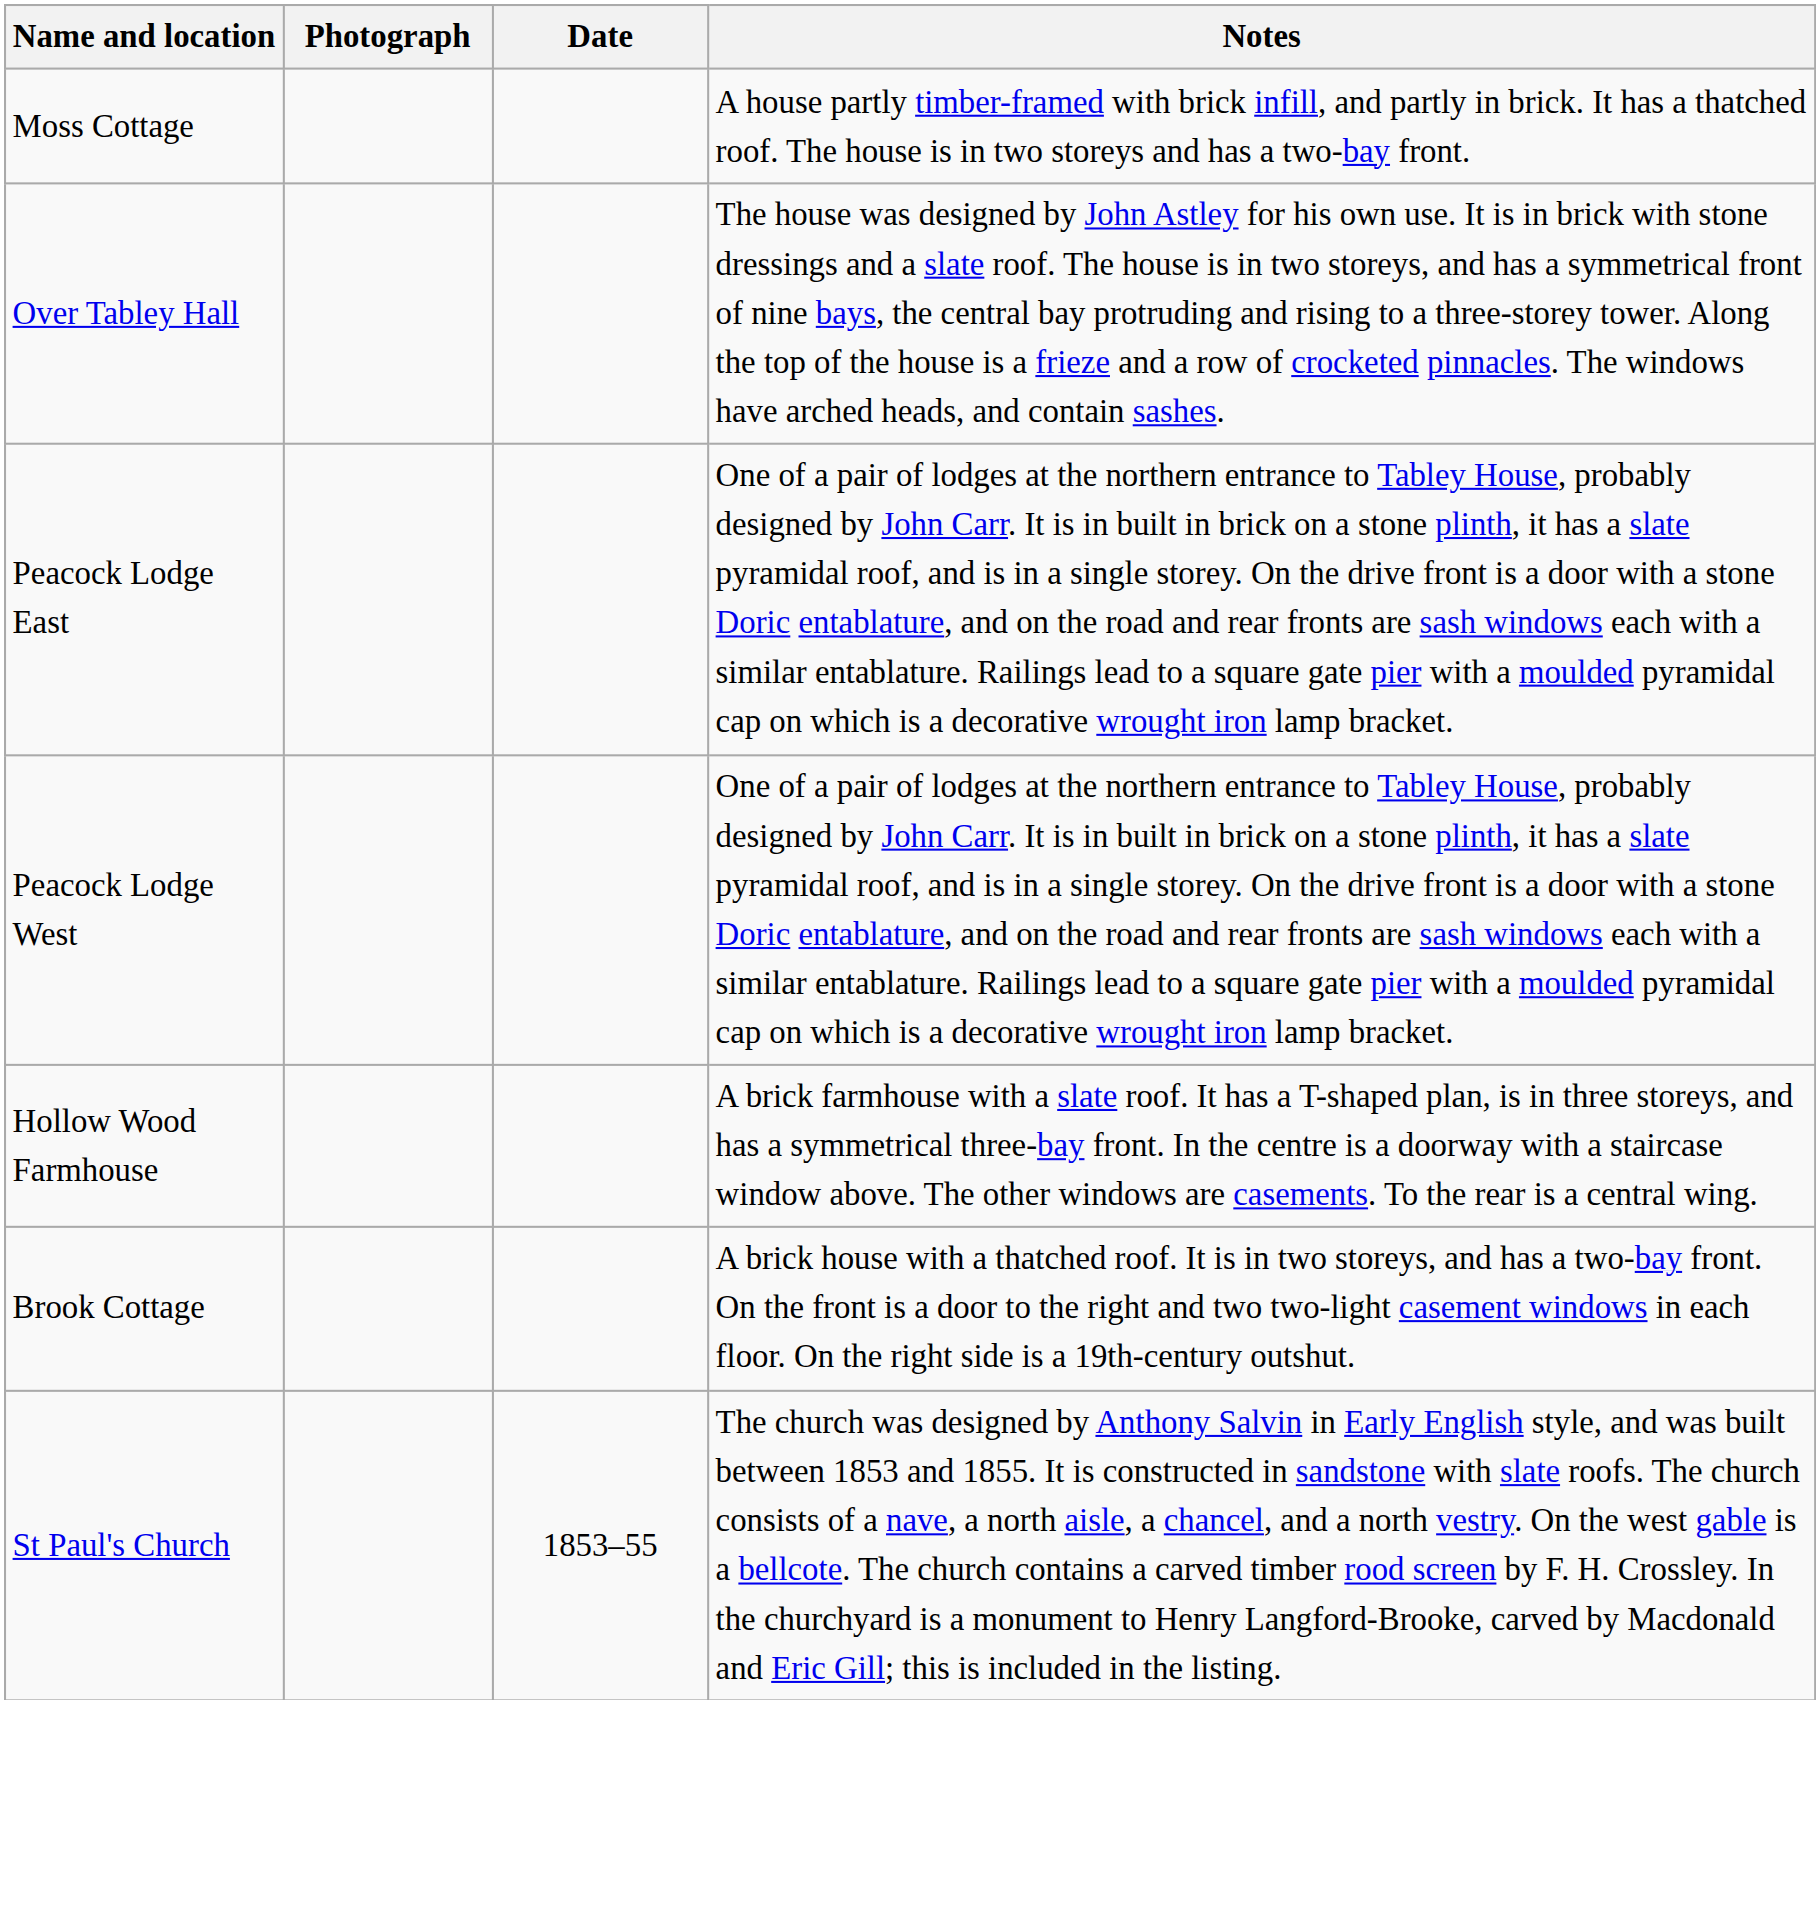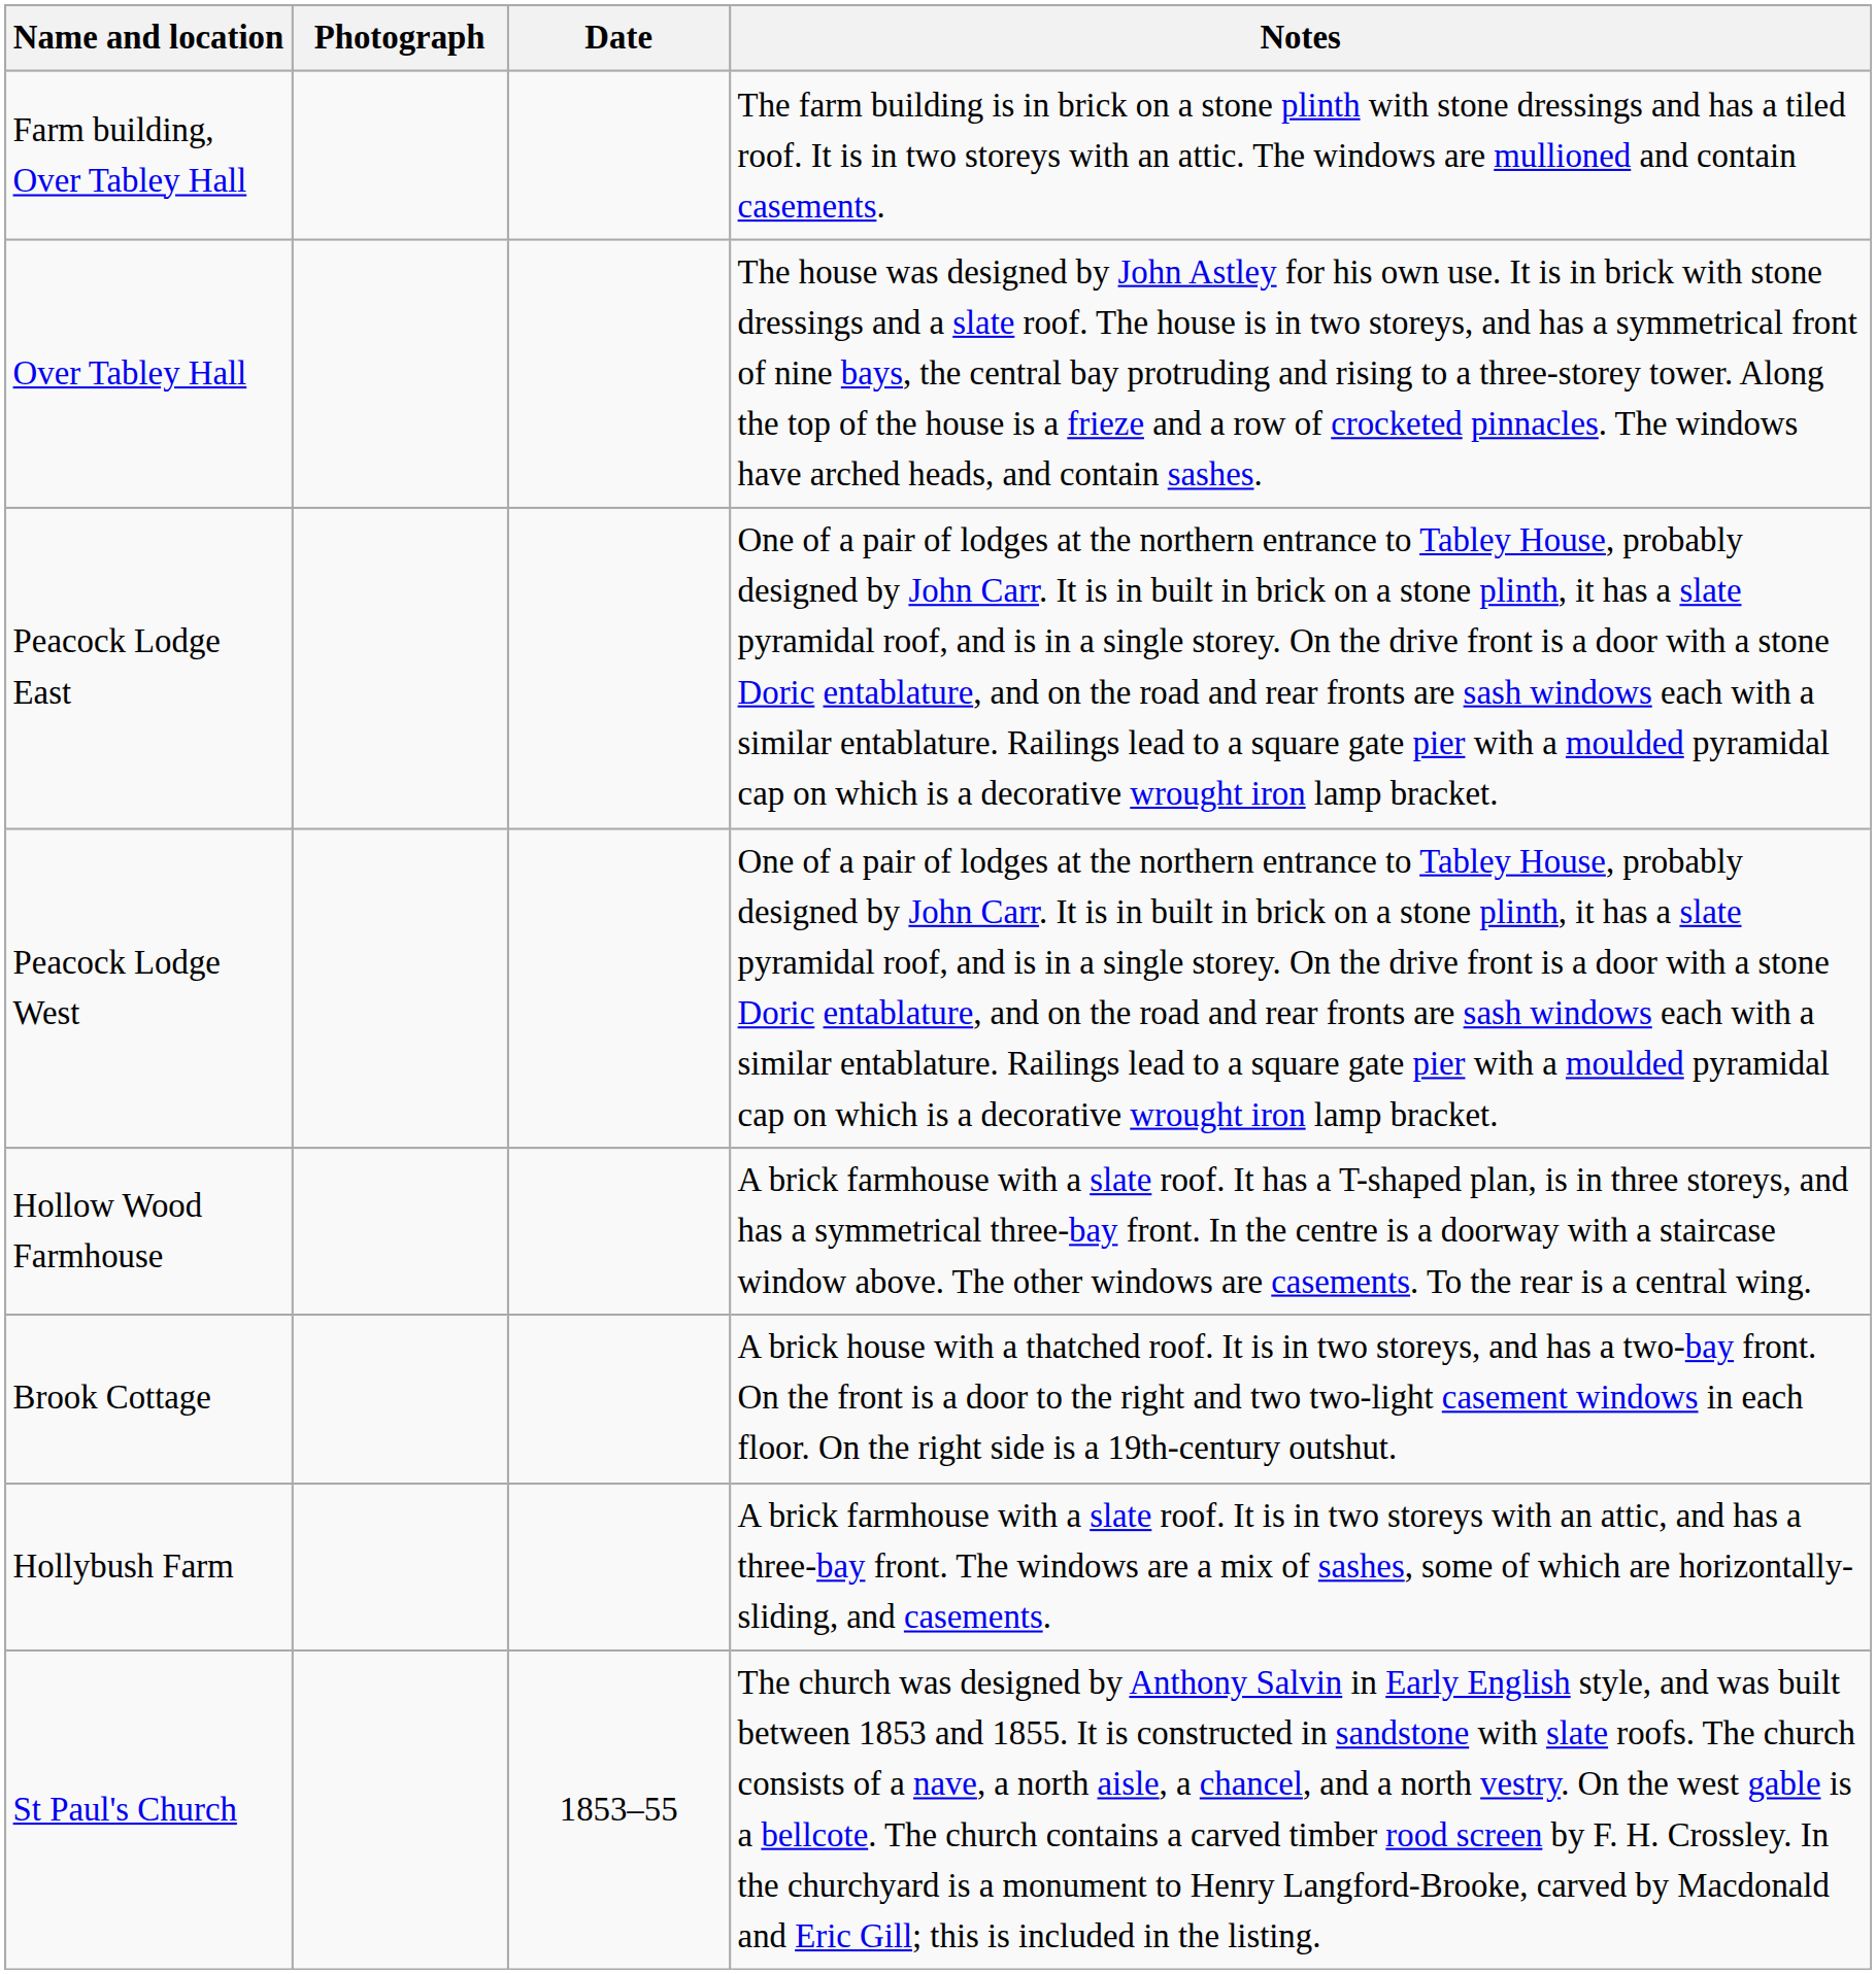 <table class="wikitable sortable plainrowheaders" style="width:100%;border:0px;text-align:left;line-height:150%;">
 <tr>
 <th scope="col"  style="width:150px">Name and location</th>
 <th scope="col"  style="width:100px" class="unsortable">Photograph</th>
 <th scope="col"  style="width:120px">Date</th>
 <th scope="col"  style="width:700px" class="unsortable">Notes</th>
 </tr>
 <tr>
-<td>Moss Cottage<br><small></small></td>
+<td>Farm building,<br><a href='#'>Over Tabley Hall</a><br><small></small></td>
 <td></td>
 <td align="center"></td>
-<td>A house partly <a href='#'>timber-framed</a> with brick <a href='#'>infill</a>, and partly in brick. It has a thatched roof. The house is in two storeys and has a two-<a href='#'>bay</a> front.</td>
+<td>The farm building is in brick on a stone <a href='#'>plinth</a> with stone dressings and has a tiled roof. It is in two storeys with an attic. The windows are <a href='#'>mullioned</a> and contain <a href='#'>casements</a>.</td>
 </tr>
 <tr>
 <td><a href='#'>Over Tabley Hall</a><br><small></small></td>
 <td></td>
 <td align="center"></td>
 <td>The house was designed by <a href='#'>John Astley</a> for his own use. It is in brick with stone dressings and a <a href='#'>slate</a> roof. The house is in two storeys, and has a symmetrical front of nine <a href='#'>bays</a>, the central bay protruding and rising to a three-storey tower. Along the top of the house is a <a href='#'>frieze</a> and a row of <a href='#'>crocketed</a> <a href='#'>pinnacles</a>. The windows have arched heads, and contain <a href='#'>sashes</a>.</td>
 </tr>
 <tr>
 <td>Peacock Lodge East<br><small></small></td>
 <td></td>
 <td align="center"></td>
 <td>One of a pair of lodges at the northern entrance to <a href='#'>Tabley House</a>, probably designed by <a href='#'>John Carr</a>. It is in built in brick on a stone <a href='#'>plinth</a>, it has a <a href='#'>slate</a> pyramidal roof, and is in a single storey. On the drive front is a door with a stone <a href='#'>Doric</a> <a href='#'>entablature</a>, and on the road and rear fronts are <a href='#'>sash windows</a> each with a similar entablature. Railings lead to a square gate <a href='#'>pier</a> with a <a href='#'>moulded</a> pyramidal cap on which is a decorative <a href='#'>wrought iron</a> lamp bracket.</td>
 </tr>
 <tr>
 <td>Peacock Lodge West<br><small></small></td>
 <td></td>
 <td align="center"></td>
 <td>One of a pair of lodges at the northern entrance to <a href='#'>Tabley House</a>, probably designed by <a href='#'>John Carr</a>. It is in built in brick on a stone <a href='#'>plinth</a>, it has a <a href='#'>slate</a> pyramidal roof, and is in a single storey. On the drive front is a door with a stone <a href='#'>Doric</a> <a href='#'>entablature</a>, and on the road and rear fronts are <a href='#'>sash windows</a> each with a similar entablature. Railings lead to a square gate <a href='#'>pier</a> with a <a href='#'>moulded</a> pyramidal cap on which is a decorative <a href='#'>wrought iron</a> lamp bracket.</td>
 </tr>
 <tr>
 <td>Hollow Wood Farmhouse<br><small></small></td>
 <td></td>
 <td align="center"></td>
 <td>A brick farmhouse with a <a href='#'>slate</a> roof. It has a T-shaped plan, is in three storeys, and has a symmetrical three-<a href='#'>bay</a> front. In the centre is a doorway with a staircase window above. The other windows are <a href='#'>casements</a>. To the rear is a central wing.</td>
 </tr>
 <tr>
 <td>Brook Cottage<br><small></small></td>
 <td></td>
 <td align="center"></td>
 <td>A brick house with a thatched roof. It is in two storeys, and has a two-<a href='#'>bay</a> front. On the front is a door to the right and two two-light <a href='#'>casement windows</a> in each floor. On the right side is a 19th-century outshut.</td>
 </tr>
 <tr>
+<td>Hollybush Farm<br><small></small></td>
+<td></td>
+<td align="center"></td>
+<td>A brick farmhouse with a <a href='#'>slate</a> roof. It is in two storeys with an attic, and has a three-<a href='#'>bay</a> front. The windows are a mix of <a href='#'>sashes</a>, some of which are horizontally-sliding, and <a href='#'>casements</a>.</td>
+</tr>
+<tr>
 <td><a href='#'>St Paul's Church</a><br><small></small></td>
 <td></td>
 <td align="center">1853–55</td>
 <td>The church was designed by <a href='#'>Anthony Salvin</a> in <a href='#'>Early English</a> style, and was built between 1853 and 1855. It is constructed in <a href='#'>sandstone</a> with <a href='#'>slate</a> roofs. The church consists of a <a href='#'>nave</a>, a north <a href='#'>aisle</a>, a <a href='#'>chancel</a>, and a north <a href='#'>vestry</a>. On the west <a href='#'>gable</a> is a <a href='#'>bellcote</a>. The church contains a carved timber <a href='#'>rood screen</a> by F. H. Crossley. In the churchyard is a monument to Henry Langford-Brooke, carved by Macdonald and <a href='#'>Eric Gill</a>; this is included in the listing.</td>
 </tr>
 <tr>
 </tr>
 </table>
